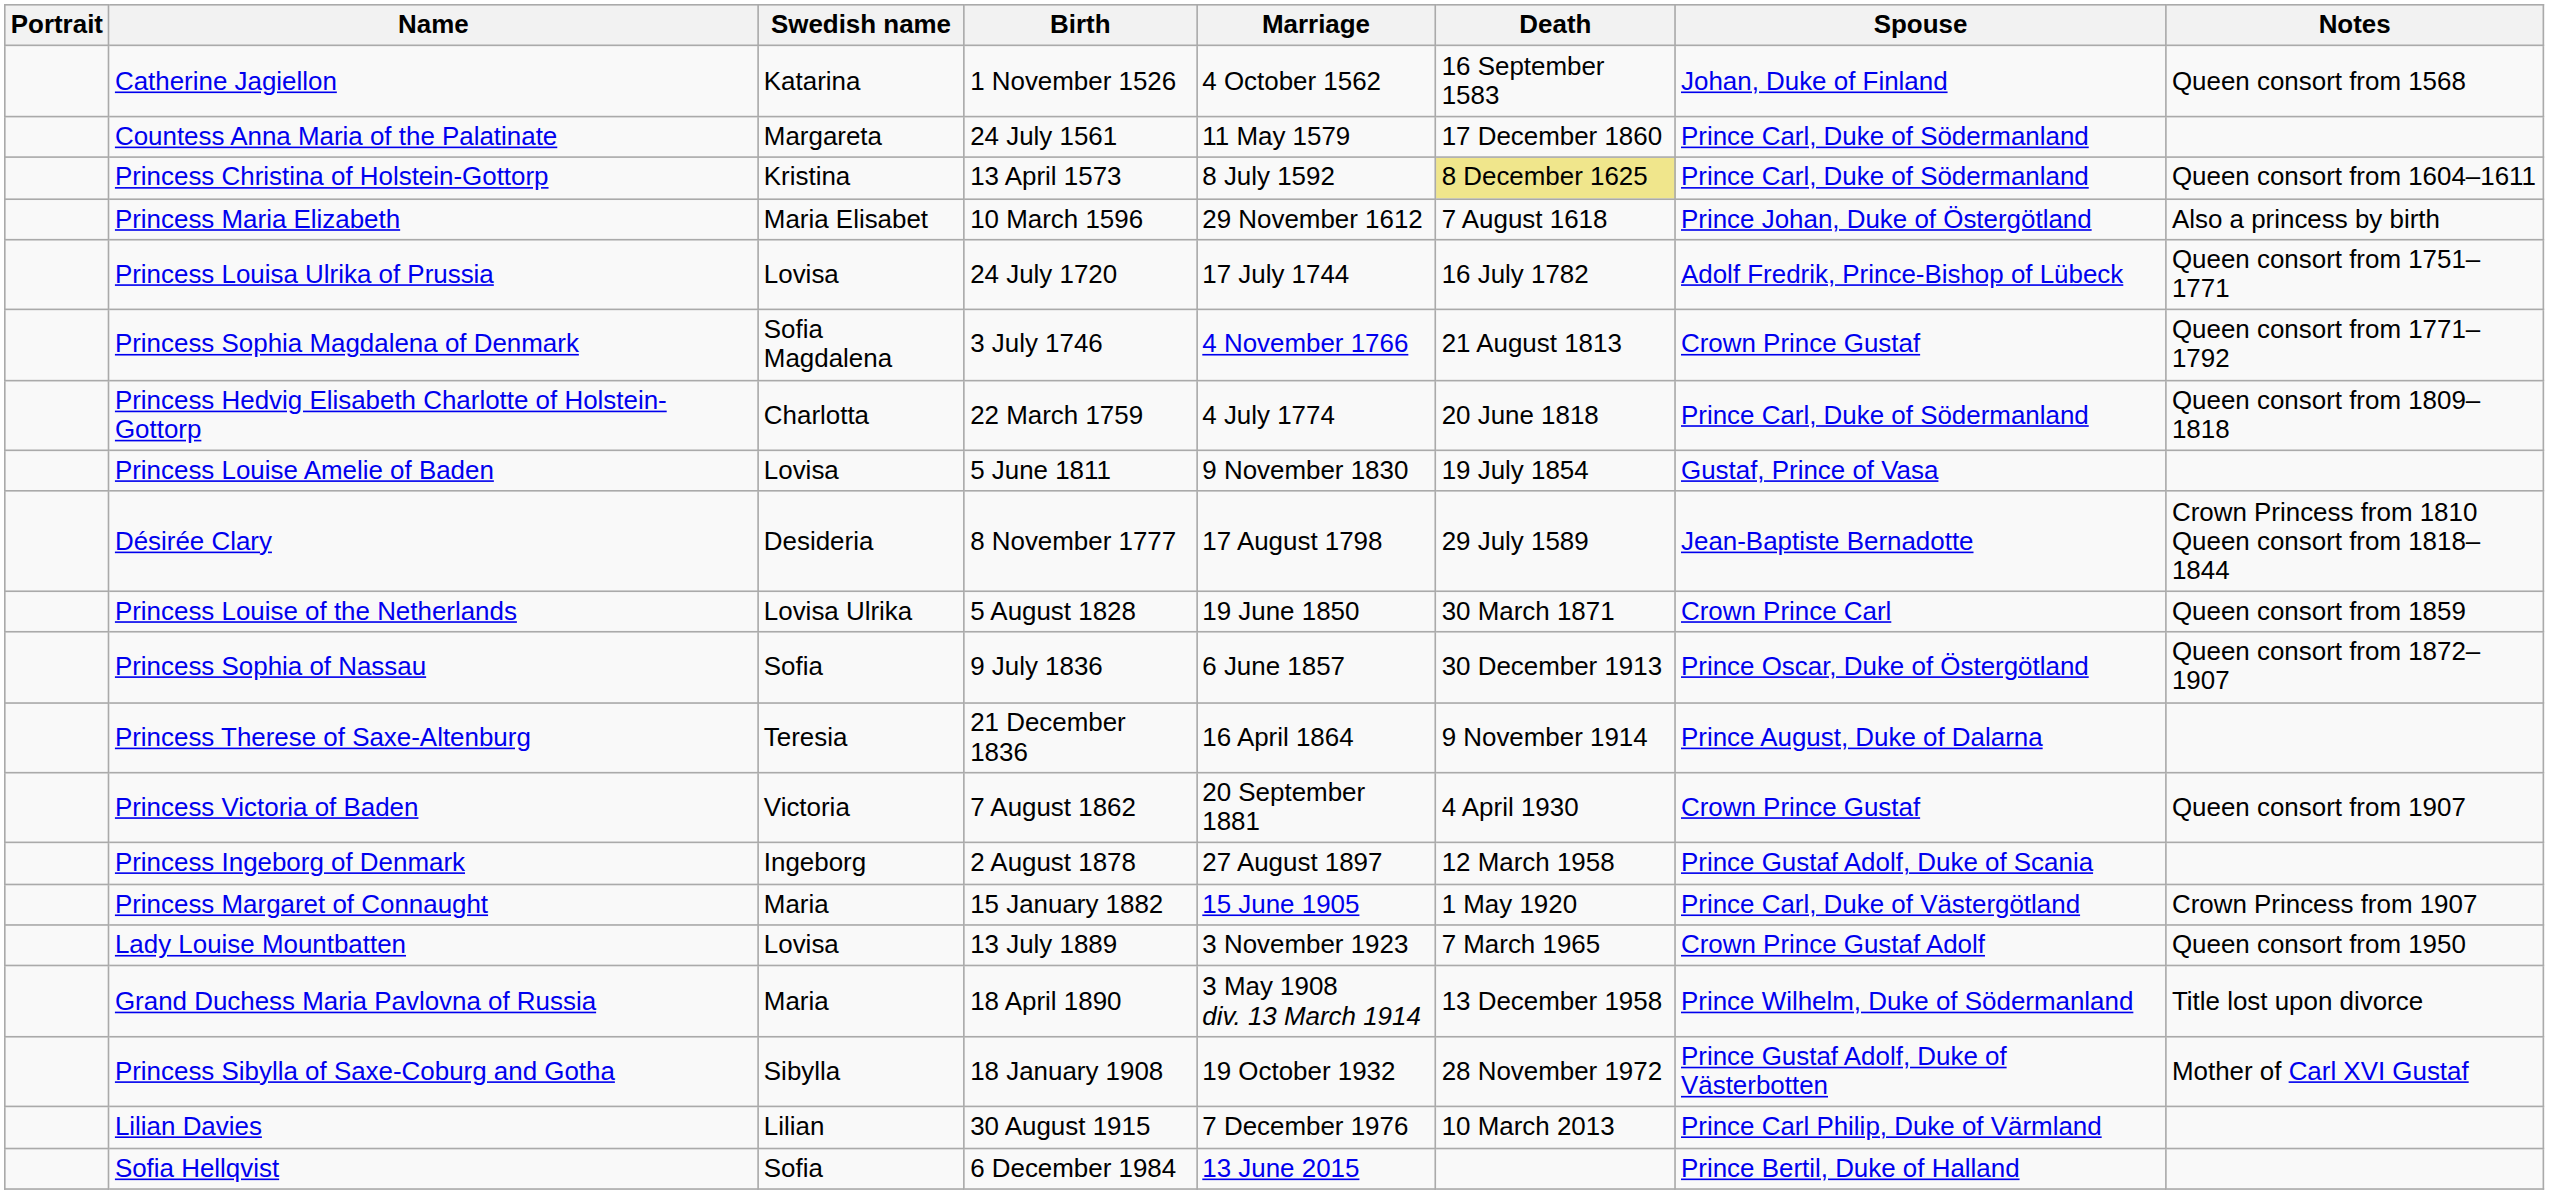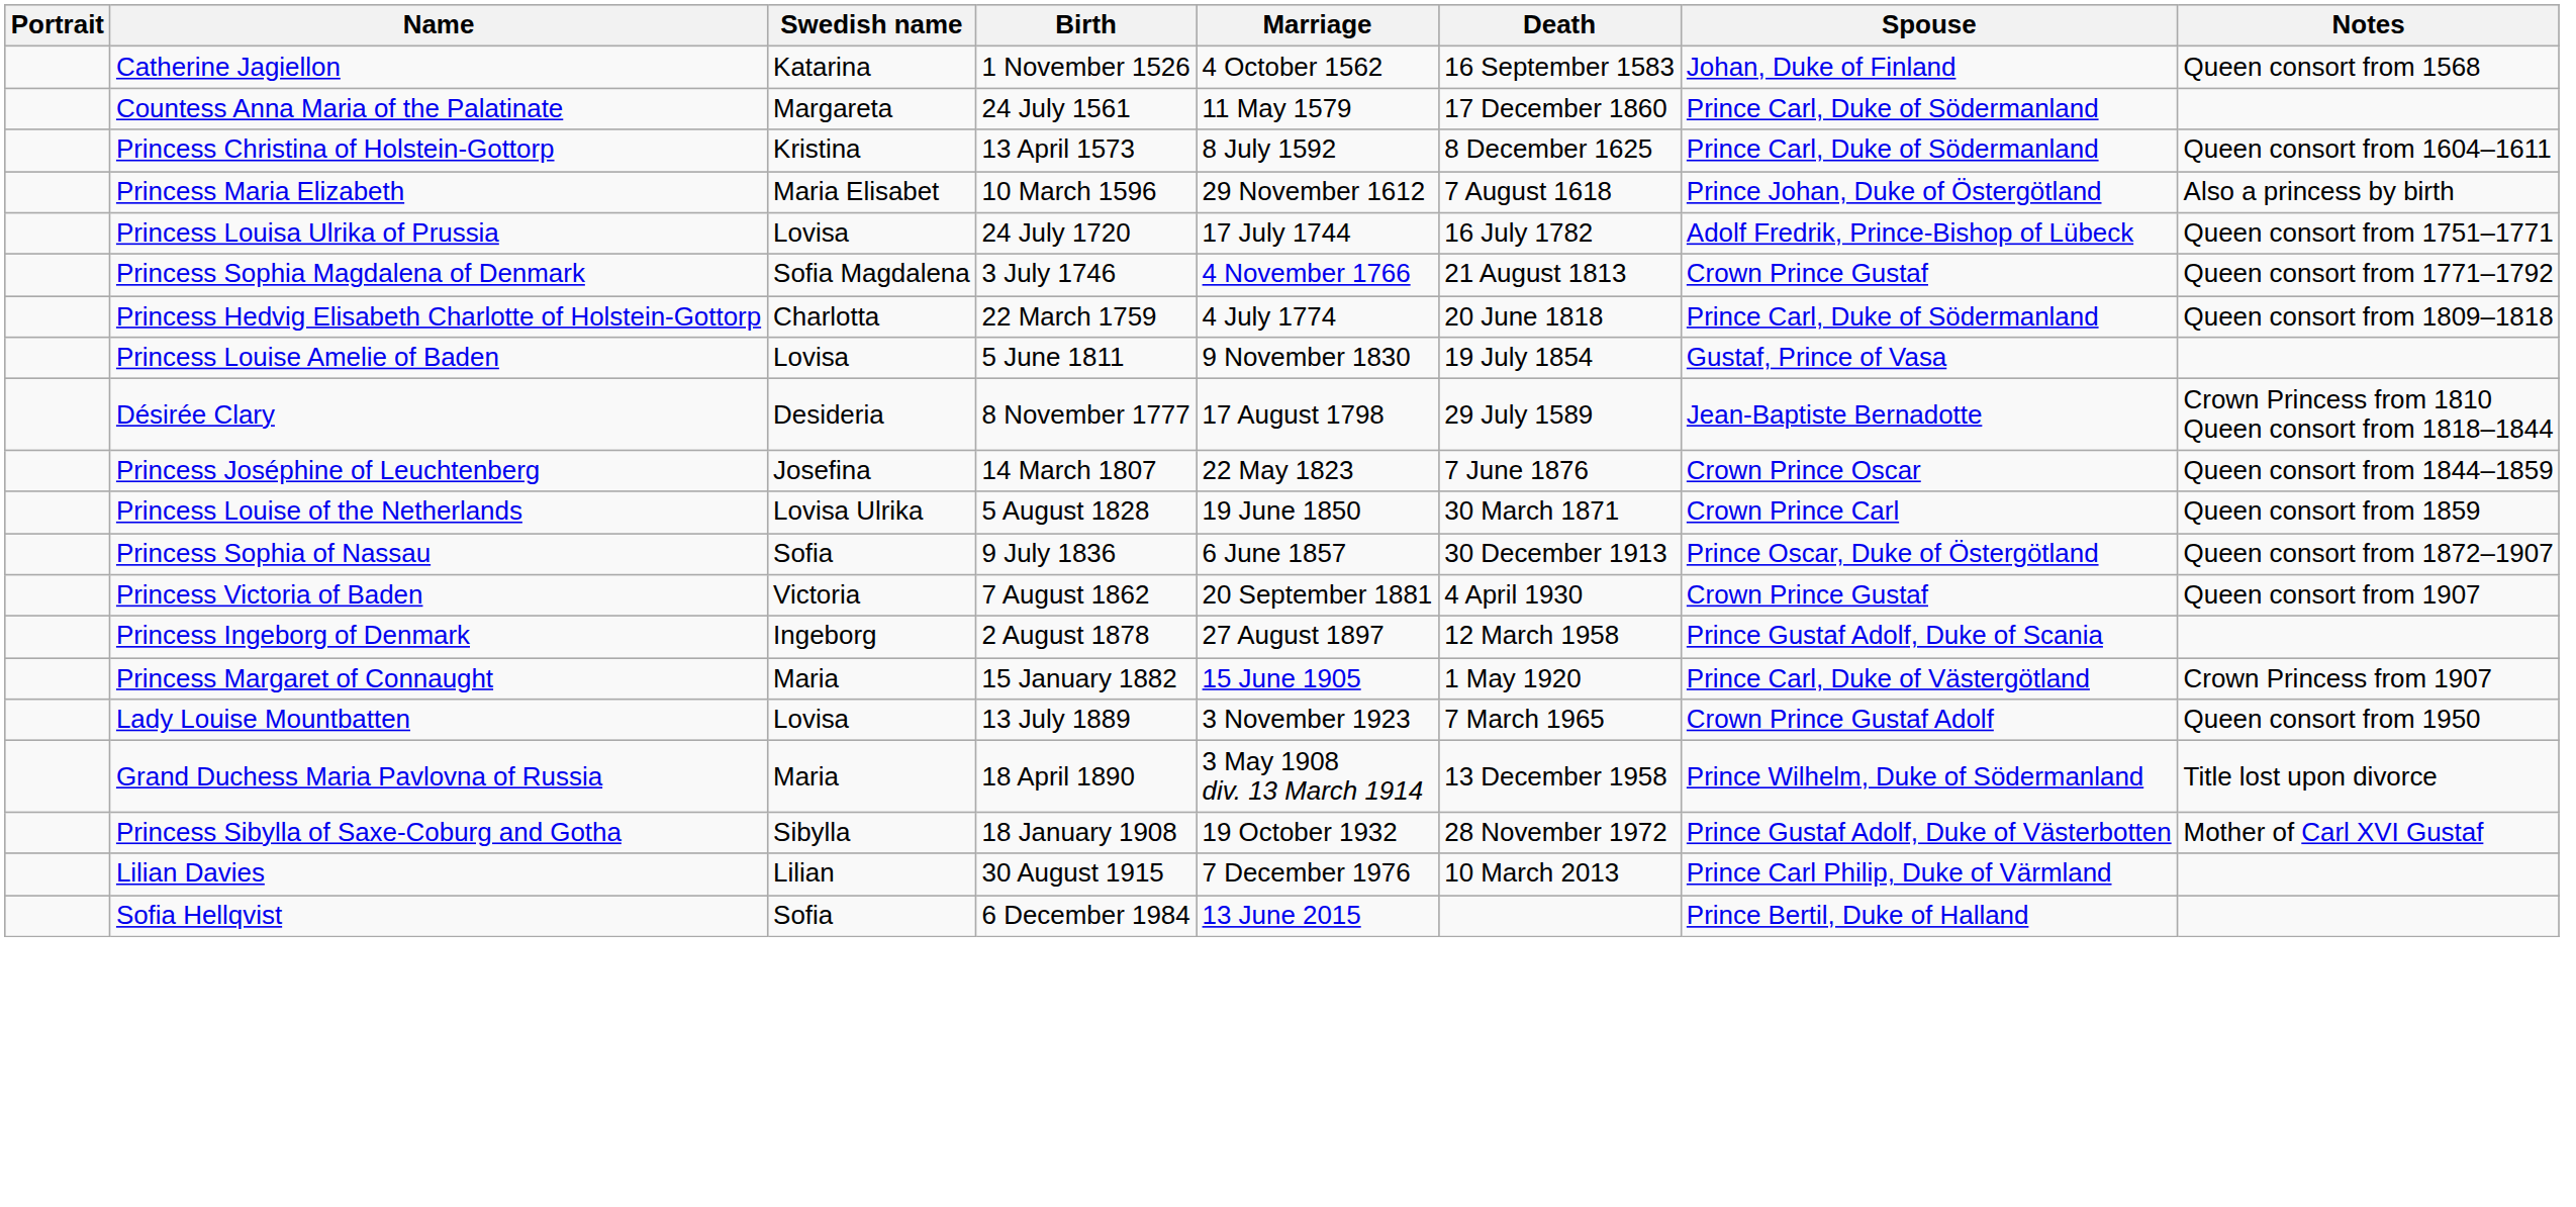 <table class="wikitable">
 <tr>
 <th>Portrait</th>
 <th>Name</th>
 <th>Swedish name</th>
 <th>Birth</th>
 <th>Marriage</th>
 <th>Death</th>
 <th>Spouse</th>
 <th>Notes</th>
 </tr>
 <tr>
 <td></td>
 <td><a href='#'>Catherine Jagiellon</a></td>
 <td>Katarina</td>
 <td>1 November 1526</td>
 <td>4 October 1562</td>
 <td>16 September 1583</td>
 <td><a href='#'>Johan, Duke of Finland</a></td>
 <td>Queen consort from 1568</td>
 </tr>
 <tr>
 <td></td>
 <td><a href='#'>Countess Anna Maria of the Palatinate</a></td>
 <td>Margareta</td>
 <td>24 July 1561</td>
 <td>11 May 1579</td>
 <td>17 December 1860</td>
 <td><a href='#'>Prince Carl, Duke of Södermanland</a></td>
 <td></td>
 </tr>
 <tr>
 <td></td>
 <td><a href='#'>Princess Christina of Holstein-Gottorp</a></td>
 <td>Kristina</td>
 <td>13 April 1573</td>
 <td>8 July 1592</td>
-<td style="background: khaki;">8 December 1625</td>
+<td>8 December 1625</td>
 <td><a href='#'>Prince Carl, Duke of Södermanland</a></td>
 <td>Queen consort from 1604–1611</td>
 </tr>
 <tr>
 <td></td>
 <td><a href='#'>Princess Maria Elizabeth</a></td>
 <td>Maria Elisabet</td>
 <td>10 March 1596</td>
 <td>29 November 1612</td>
 <td>7 August 1618</td>
 <td><a href='#'>Prince Johan, Duke of Östergötland</a></td>
 <td>Also a princess by birth</td>
 </tr>
 <tr>
 <td></td>
 <td><a href='#'>Princess Louisa Ulrika of Prussia</a></td>
 <td>Lovisa</td>
 <td>24 July 1720</td>
 <td>17 July 1744</td>
 <td>16 July 1782</td>
 <td><a href='#'>Adolf Fredrik, Prince-Bishop of Lübeck</a></td>
 <td>Queen consort from 1751–1771</td>
 </tr>
 <tr>
 <td></td>
 <td><a href='#'>Princess Sophia Magdalena of Denmark</a></td>
 <td>Sofia Magdalena</td>
 <td>3 July 1746</td>
 <td><a href='#'>4 November 1766</a></td>
 <td>21 August 1813</td>
 <td><a href='#'>Crown Prince Gustaf</a></td>
 <td>Queen consort from 1771–1792</td>
 </tr>
 <tr>
 <td></td>
 <td><a href='#'>Princess Hedvig Elisabeth Charlotte of Holstein-Gottorp</a></td>
 <td>Charlotta</td>
 <td>22 March 1759</td>
 <td>4 July 1774</td>
 <td>20 June 1818</td>
 <td><a href='#'>Prince Carl, Duke of Södermanland</a></td>
 <td>Queen consort from 1809–1818</td>
 </tr>
 <tr>
 <td></td>
 <td><a href='#'>Princess Louise Amelie of Baden</a></td>
 <td>Lovisa</td>
 <td>5 June 1811</td>
 <td>9 November 1830</td>
 <td>19 July 1854</td>
 <td><a href='#'>Gustaf, Prince of Vasa</a></td>
 <td></td>
 </tr>
 <tr>
 <td></td>
 <td><a href='#'>Désirée Clary</a></td>
 <td>Desideria</td>
 <td>8 November 1777</td>
 <td>17 August 1798</td>
 <td>29 July 1589</td>
 <td><a href='#'>Jean-Baptiste Bernadotte</a></td>
 <td>Crown Princess from 1810<br>Queen consort from 1818–1844</td>
 </tr>
 <tr>
 <td></td>
+<td><a href='#'>Princess Joséphine of Leuchtenberg</a></td>
+<td>Josefina</td>
+<td>14 March 1807</td>
+<td>22 May 1823</td>
+<td>7 June 1876</td>
+<td><a href='#'>Crown Prince Oscar</a></td>
+<td>Queen consort from 1844–1859</td>
+</tr>
+<tr>
+<td></td>
 <td><a href='#'>Princess Louise of the Netherlands</a></td>
 <td>Lovisa Ulrika</td>
 <td>5 August 1828</td>
 <td>19 June 1850</td>
 <td>30 March 1871</td>
 <td><a href='#'>Crown Prince Carl</a></td>
 <td>Queen consort from 1859</td>
 </tr>
 <tr>
 <td></td>
 <td><a href='#'>Princess Sophia of Nassau</a></td>
 <td>Sofia</td>
 <td>9 July 1836</td>
 <td>6 June 1857</td>
 <td>30 December 1913</td>
 <td><a href='#'>Prince Oscar, Duke of Östergötland</a></td>
 <td>Queen consort from 1872–1907</td>
-</tr>
-<tr>
-<td></td>
-<td><a href='#'>Princess Therese of Saxe-Altenburg</a></td>
-<td>Teresia</td>
-<td>21 December 1836</td>
-<td>16 April 1864</td>
-<td>9 November 1914</td>
-<td><a href='#'>Prince August, Duke of Dalarna</a></td>
-<td></td>
 </tr>
 <tr>
 <td></td>
 <td><a href='#'>Princess Victoria of Baden</a></td>
 <td>Victoria</td>
 <td>7 August 1862</td>
 <td>20 September 1881</td>
 <td>4 April 1930</td>
 <td><a href='#'>Crown Prince Gustaf</a></td>
 <td>Queen consort from 1907</td>
 </tr>
 <tr>
 <td></td>
 <td><a href='#'>Princess Ingeborg of Denmark</a></td>
 <td>Ingeborg</td>
 <td>2 August 1878</td>
 <td>27 August 1897</td>
 <td>12 March 1958</td>
 <td><a href='#'>Prince Gustaf Adolf, Duke of Scania</a></td>
 <td></td>
 </tr>
 <tr>
 <td></td>
 <td><a href='#'>Princess Margaret of Connaught</a></td>
 <td>Maria</td>
 <td>15 January 1882</td>
 <td><a href='#'>15 June 1905</a></td>
 <td>1 May 1920</td>
 <td><a href='#'>Prince Carl, Duke of Västergötland</a></td>
 <td>Crown Princess from 1907</td>
 </tr>
 <tr>
 <td></td>
 <td><a href='#'>Lady Louise Mountbatten</a></td>
 <td>Lovisa</td>
 <td>13 July 1889</td>
 <td>3 November 1923</td>
 <td>7 March 1965</td>
 <td><a href='#'>Crown Prince Gustaf Adolf</a></td>
 <td>Queen consort from 1950</td>
 </tr>
 <tr>
 <td></td>
 <td><a href='#'>Grand Duchess Maria Pavlovna of Russia</a></td>
 <td>Maria</td>
 <td>18 April 1890</td>
 <td>3 May 1908<br><em>div. 13 March 1914</em></td>
 <td>13 December 1958</td>
 <td><a href='#'>Prince Wilhelm, Duke of Södermanland</a></td>
 <td>Title lost upon divorce</td>
 </tr>
 <tr>
 <td></td>
 <td><a href='#'>Princess Sibylla of Saxe-Coburg and Gotha</a></td>
 <td>Sibylla</td>
 <td>18 January 1908</td>
 <td>19 October 1932</td>
 <td>28 November 1972</td>
 <td><a href='#'>Prince Gustaf Adolf, Duke of Västerbotten</a></td>
 <td>Mother of <a href='#'>Carl XVI Gustaf</a></td>
 </tr>
 <tr>
 <td></td>
 <td><a href='#'>Lilian Davies</a></td>
 <td>Lilian</td>
 <td>30 August 1915</td>
 <td>7 December 1976</td>
 <td>10 March 2013</td>
 <td><a href='#'>Prince Carl Philip, Duke of Värmland</a></td>
 <td></td>
 </tr>
 <tr>
 <td></td>
 <td><a href='#'>Sofia Hellqvist</a></td>
 <td>Sofia</td>
 <td>6 December 1984</td>
 <td><a href='#'>13 June 2015</a></td>
 <td></td>
 <td><a href='#'>Prince Bertil, Duke of Halland</a></td>
 <td></td>
 </tr>
 </table>
